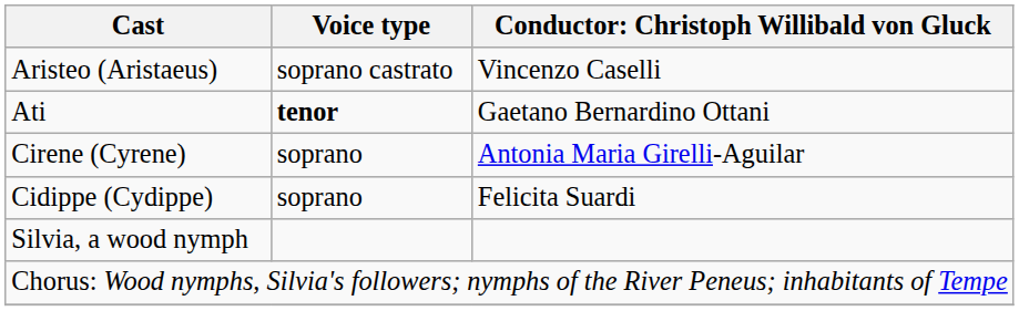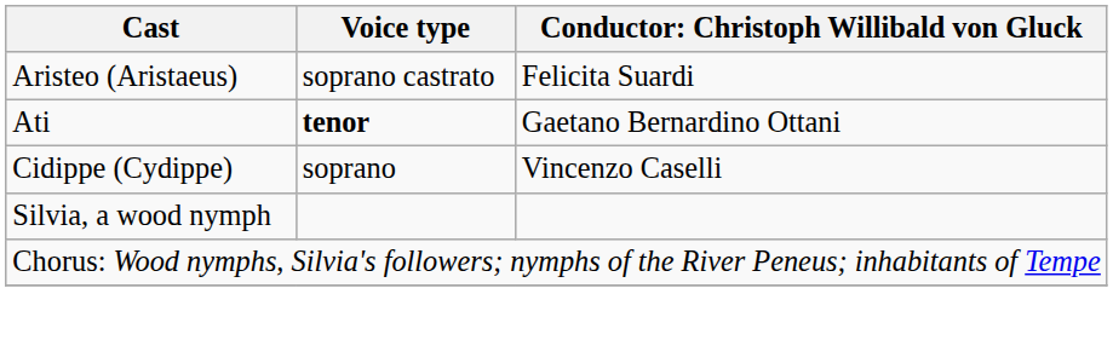 <table class="wikitable">
 <tr>
 <th>Cast</th>
 <th>Voice type</th>
 <th>Conductor: Christoph Willibald von Gluck<br></th>
 </tr>
 <tr>
 <td>Aristeo (Aristaeus)</td>
 <td>soprano castrato</td>
-<td>Vincenzo Caselli</td>
+<td>Felicita Suardi</td>
 </tr>
 <tr>
 <td>Ati</td>
 <td><strong>tenor</strong></td>
 <td>Gaetano Bernardino Ottani</td>
 </tr>
 <tr>
-<td>Cirene (Cyrene)</td>
-<td>soprano</td>
-<td><a href='#'>Antonia Maria Girelli</a>-Aguilar</td>
-</tr>
-<tr>
 <td>Cidippe (Cydippe)</td>
 <td>soprano</td>
-<td>Felicita Suardi</td>
+<td>Vincenzo Caselli</td>
 </tr>
 <tr>
 <td>Silvia, a wood nymph</td>
 <td></td>
 <td></td>
 </tr>
 <tr>
 <td colspan="3">Chorus: <em>Wood nymphs, Silvia's followers; nymphs of the River Peneus; inhabitants of <a href='#'>Tempe</a></em></td>
 </tr>
 <tr>
 </tr>
 </table>
